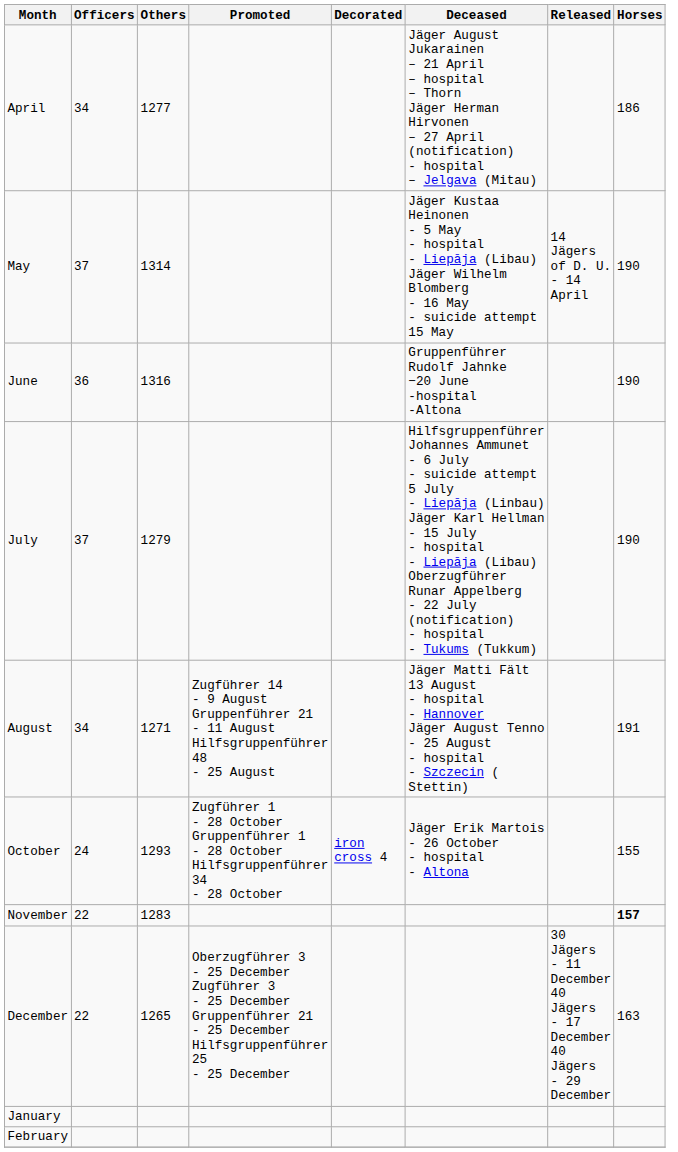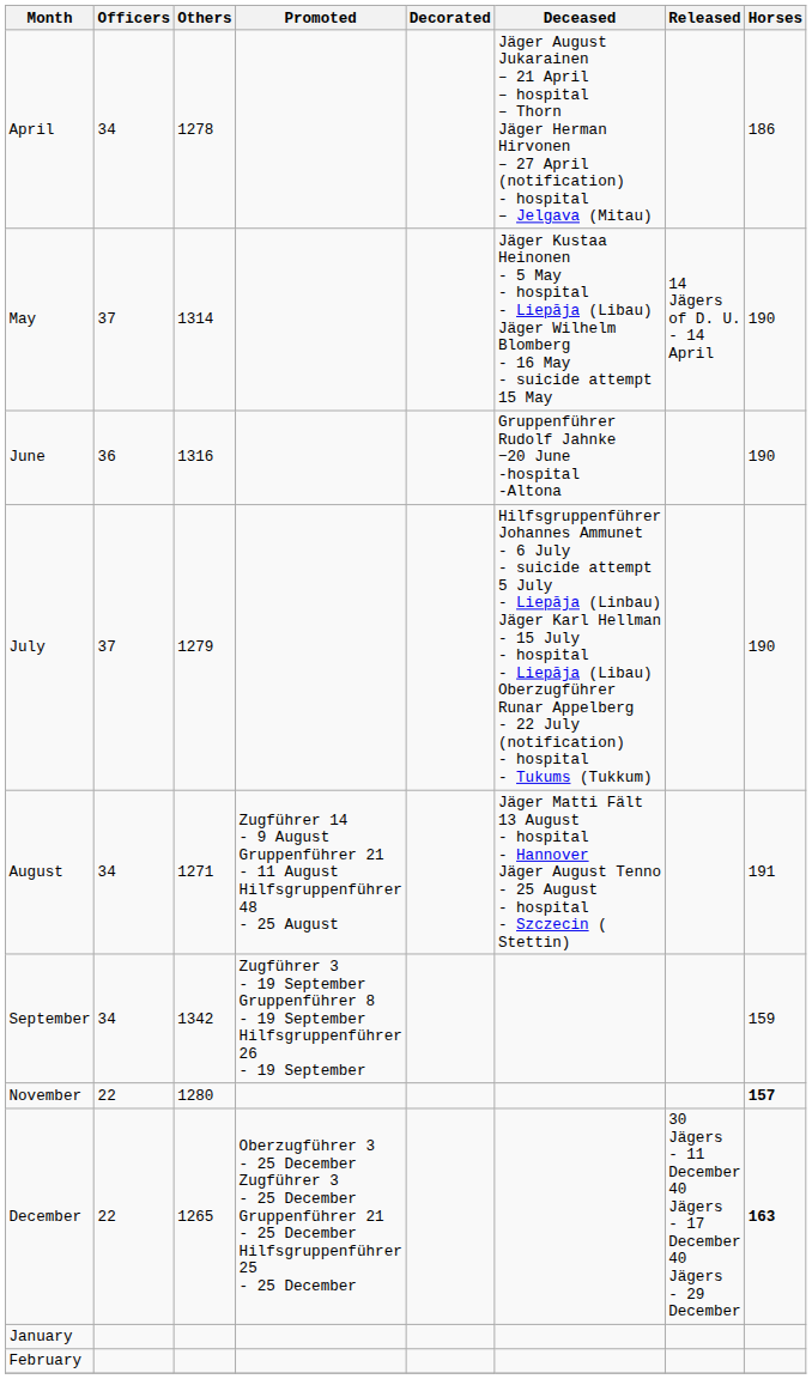 <table class="wikitable">
 <tr>
 <th>Month</th>
 <th>Officers</th>
 <th>Others</th>
 <th>Promoted</th>
 <th>Decorated</th>
 <th>Deceased</th>
 <th>Released</th>
 <th>Horses</th>
 </tr>
 <tr>
 <td>April</td>
 <td>34</td>
-<td>1277</td>
+<td>1278</td>
 <td></td>
 <td></td>
 <td>Jäger August Jukarainen <br> – 21 April<br> – hospital<br>  – Thorn<br> Jäger Herman Hirvonen <br> – 27 April (notification)<br>- hospital<br> – <a href='#'>Jelgava</a> (Mitau)</td>
 <td></td>
 <td>186</td>
 </tr>
 <tr>
 <td>May</td>
 <td>37</td>
 <td>1314</td>
 <td></td>
 <td></td>
 <td>Jäger Kustaa Heinonen<br>- 5 May<br>- hospital<br>- <a href='#'>Liepāja</a> (Libau) <br> Jäger Wilhelm Blomberg <br>- 16 May<br>- suicide attempt 15 May</td>
 <td>14 Jägers of D. U. <br>- 14 April</td>
 <td>190</td>
 </tr>
 <tr>
 <td>June</td>
 <td>36</td>
 <td>1316</td>
 <td></td>
 <td></td>
 <td>Gruppenführer Rudolf Jahnke<br> −20 June<br>-hospital<br> -Altona</td>
 <td></td>
 <td>190</td>
 </tr>
 <tr>
 <td>July</td>
 <td>37</td>
 <td>1279</td>
 <td></td>
 <td></td>
 <td>Hilfsgruppenführer Johannes Ammunet<br>- 6 July<br>- suicide attempt 5 July<br>- <a href='#'>Liepāja</a> (Linbau)<br>Jäger Karl Hellman<br>- 15 July<br>- hospital<br>- <a href='#'>Liepāja</a> (Libau) <br>Oberzugführer Runar Appelberg<br>- 22 July (notification)<br>- hospital <br>- <a href='#'>Tukums</a> (Tukkum)</td>
 <td></td>
 <td>190</td>
 </tr>
 <tr>
 <td>August</td>
 <td>34</td>
 <td>1271</td>
 <td>Zugführer 14<br>- 9 August<br>Gruppenführer 21<br>- 11 August<br>Hilfsgruppenführer 48<br>- 25 August</td>
 <td></td>
 <td>Jäger Matti Fält<br>13 August<br>- hospital<br>- <a href='#'>Hannover</a><br>Jäger August Tenno<br>- 25 August<br>- hospital<br>- <a href='#'>Szczecin</a> ( Stettin)</td>
 <td></td>
 <td>191</td>
 </tr>
 <tr>
-<td>October</td>
-<td>24</td>
-<td>1293</td>
-<td>Zugführer 1<br>- 28 October<br>Gruppenführer 1<br>- 28 October<br>Hilfsgruppenführer 34<br>- 28 October</td>
-<td><a href='#'>iron cross</a> 4</td>
-<td>Jäger Erik Martois<br>- 26 October<br>- hospital<br>- <a href='#'>Altona</a></td>
+<td>September</td>
+<td>34</td>
+<td>1342</td>
+<td>Zugführer 3<br>- 19 September<br>Gruppenführer 8<br>- 19 September<br>Hilfsgruppenführer 26<br>- 19 September</td>
 <td></td>
-<td>155</td>
+<td></td>
+<td></td>
+<td>159</td>
 </tr>
 <tr>
 <td>November</td>
 <td>22</td>
-<td>1283</td>
+<td>1280</td>
 <td></td>
 <td></td>
 <td></td>
 <td></td>
 <td><strong>157</strong></td>
 </tr>
 <tr>
 <td>December</td>
 <td>22</td>
 <td>1265</td>
 <td>Oberzugführer 3<br>- 25 December<br> Zugführer 3<br>- 25 December<br>Gruppenführer 21<br>- 25 December<br>Hilfsgruppenführer 25<br>- 25 December</td>
 <td></td>
 <td></td>
 <td>30 Jägers<br>- 11 December<br>40 Jägers<br>- 17 December<br>40 Jägers<br>- 29 December</td>
-<td>163</td>
+<td><strong>163</strong></td>
 </tr>
 <tr>
 <td>January</td>
 <td></td>
 <td></td>
 <td></td>
 <td></td>
 <td></td>
 <td></td>
 <td></td>
 </tr>
 <tr>
 <td>February</td>
 <td></td>
 <td></td>
 <td></td>
 <td></td>
 <td></td>
 <td></td>
 <td></td>
 </tr>
 <tr>
 </tr>
 </table>
